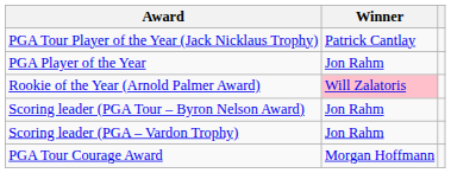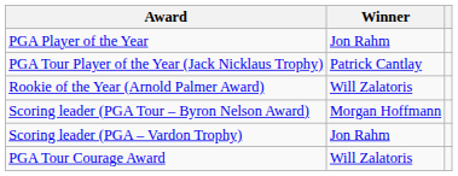 <table class="wikitable">
 <tr>
 <th>Award</th>
 <th>Winner</th>
 <th></th>
 </tr>
 <tr>
+<td><a href='#'>PGA Player of the Year</a></td>
+<td> <a href='#'>Jon Rahm</a></td>
+<td></td>
+</tr>
+<tr>
 <td><a href='#'>PGA Tour Player of the Year (Jack Nicklaus Trophy)</a></td>
 <td> <a href='#'>Patrick Cantlay</a></td>
 <td></td>
 </tr>
 <tr>
-<td><a href='#'>PGA Player of the Year</a></td>
-<td> <a href='#'>Jon Rahm</a></td>
-<td></td>
-</tr>
-<tr>
 <td><a href='#'>Rookie of the Year (Arnold Palmer Award)</a></td>
-<td style="background: pink;"> <a href='#'>Will Zalatoris</a></td>
+<td> <a href='#'>Will Zalatoris</a></td>
 <td></td>
 </tr>
 <tr>
 <td><a href='#'>Scoring leader (PGA Tour – Byron Nelson Award)</a></td>
-<td> <a href='#'>Jon Rahm</a></td>
+<td> <a href='#'>Morgan Hoffmann</a></td>
 <td></td>
 </tr>
 <tr>
 <td><a href='#'>Scoring leader (PGA – Vardon Trophy)</a></td>
 <td> <a href='#'>Jon Rahm</a></td>
 <td></td>
 </tr>
 <tr>
 <td><a href='#'>PGA Tour Courage Award</a></td>
-<td> <a href='#'>Morgan Hoffmann</a></td>
+<td> <a href='#'>Will Zalatoris</a></td>
 <td></td>
 </tr>
 </table>
